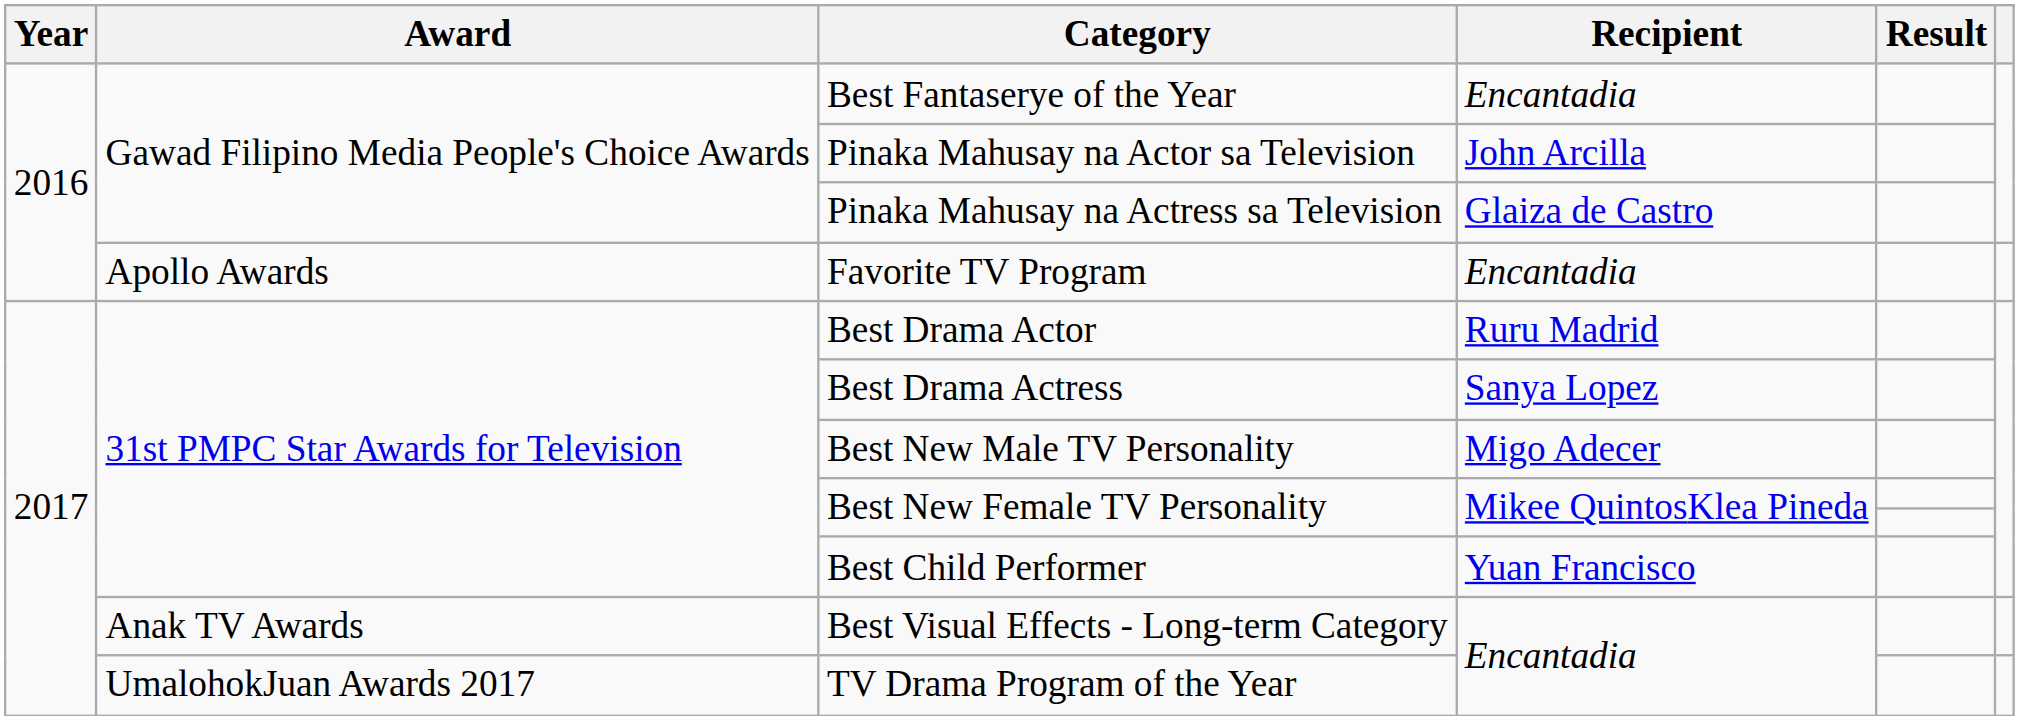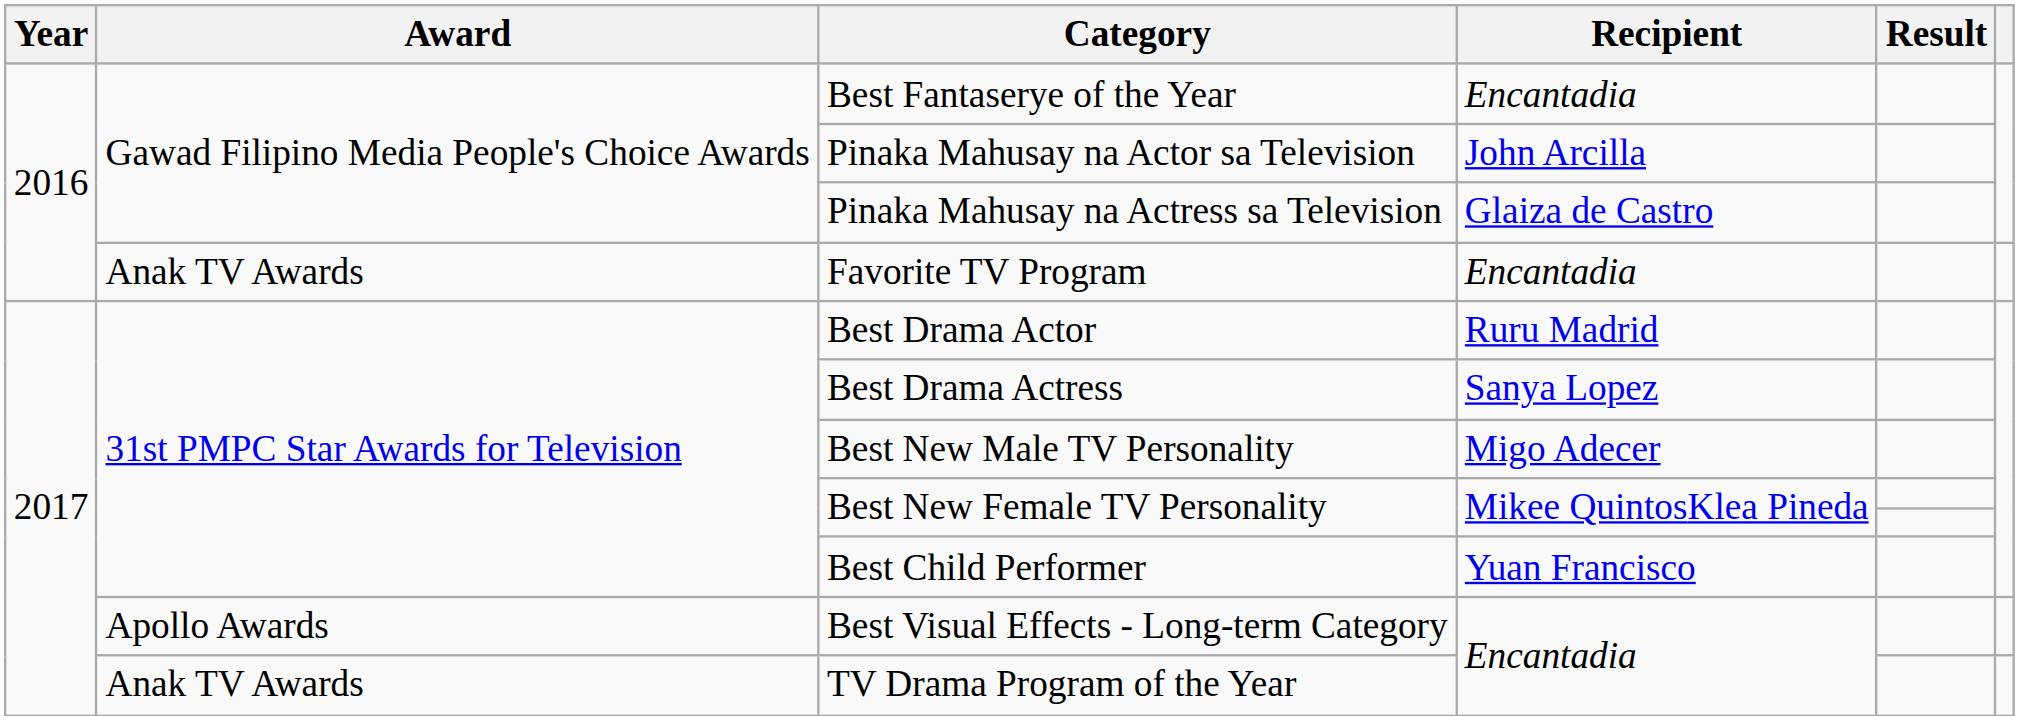 <table class="wikitable">
 <tr>
 <th>Year</th>
 <th>Award</th>
 <th>Category</th>
 <th>Recipient</th>
 <th>Result</th>
 <th></th>
 </tr>
 <tr>
 <td rowspan=4>2016</td>
 <td rowspan=3>Gawad Filipino Media People's Choice Awards</td>
 <td>Best Fantaserye of the Year</td>
 <td><em>Encantadia</em></td>
 <td></td>
 <td rowspan=3></td>
 </tr>
 <tr>
 <td>Pinaka Mahusay na Actor sa Television</td>
 <td><a href='#'>John Arcilla</a></td>
 <td></td>
 </tr>
 <tr>
 <td>Pinaka Mahusay na Actress sa Television</td>
 <td><a href='#'>Glaiza de Castro</a></td>
 <td></td>
 </tr>
 <tr>
-<td>Apollo Awards</td>
+<td>Anak TV Awards</td>
 <td>Favorite TV Program</td>
 <td><em>Encantadia</em></td>
 <td></td>
 <td></td>
 </tr>
 <tr>
 <td rowspan=8>2017</td>
 <td rowspan=6><a href='#'>31st PMPC Star Awards for Television</a></td>
 <td>Best Drama Actor</td>
 <td><a href='#'>Ruru Madrid</a></td>
 <td></td>
 <td rowspan=6></td>
 </tr>
 <tr>
 <td>Best Drama Actress</td>
 <td><a href='#'>Sanya Lopez</a></td>
 <td></td>
 </tr>
 <tr>
 <td>Best New Male TV Personality</td>
 <td><a href='#'>Migo Adecer</a></td>
 <td></td>
 </tr>
 <tr>
 <td rowspan=2>Best New Female TV Personality</td>
 <td rowspan=2><a href='#'>Mikee Quintos</a><a href='#'>Klea Pineda</a></td>
 <td></td>
 </tr>
 <tr>
 <td></td>
 </tr>
 <tr>
 <td>Best Child Performer</td>
 <td><a href='#'>Yuan Francisco</a></td>
 <td></td>
 </tr>
 <tr>
-<td>Anak TV Awards</td>
+<td>Apollo Awards</td>
 <td>Best Visual Effects - Long-term Category</td>
 <td rowspan=2><em>Encantadia</em></td>
 <td></td>
 <td></td>
 </tr>
 <tr>
-<td>UmalohokJuan Awards 2017</td>
+<td>Anak TV Awards</td>
 <td>TV Drama Program of the Year</td>
 <td></td>
 <td></td>
 </tr>
 </table>
